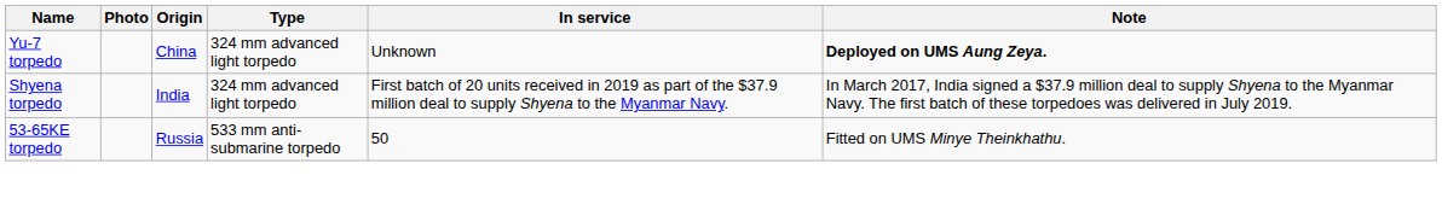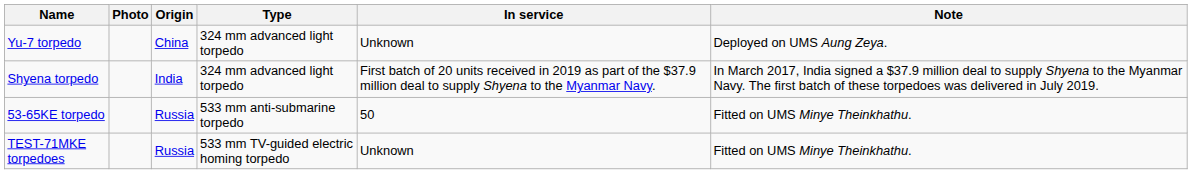 <table class="wikitable" style="font-size:97%; width:90%">
 <tr>
 <th>Name</th>
 <th>Photo</th>
 <th>Origin</th>
 <th>Type</th>
 <th>In service</th>
 <th>Note</th>
 </tr>
 <tr>
 <td><a href='#'>Yu-7 torpedo</a></td>
 <td></td>
 <td><a href='#'>China</a></td>
 <td>324 mm advanced light torpedo</td>
 <td>Unknown</td>
-<td><strong>Deployed on UMS <em>Aung Zeya</em>.</strong></td>
+<td>Deployed on UMS <em>Aung Zeya</em>.</td>
 </tr>
 <tr>
 <td><a href='#'>Shyena torpedo</a></td>
 <td></td>
 <td><a href='#'>India</a></td>
 <td>324 mm advanced light torpedo</td>
 <td>First batch of 20 units received in 2019 as part of the $37.9 million deal to supply <em>Shyena</em> to the <a href='#'>Myanmar Navy</a>.</td>
 <td>In March 2017, India signed a $37.9 million deal to supply <em>Shyena</em> to the Myanmar Navy. The first batch of these torpedoes was delivered in July 2019.</td>
 </tr>
 <tr>
 <td><a href='#'>53-65KE torpedo</a></td>
 <td></td>
 <td><a href='#'>Russia</a></td>
 <td>533 mm anti-submarine torpedo</td>
 <td>50</td>
 <td>Fitted on UMS <em>Minye Theinkhathu</em>.</td>
 </tr>
+<tr>
+<td><a href='#'>TEST-71MKE</a> <a href='#'>torpedoes</a></td>
+<td></td>
+<td><a href='#'>Russia</a></td>
+<td>533 mm TV-guided electric homing torpedo</td>
+<td>Unknown</td>
+<td>Fitted on UMS <em>Minye Theinkhathu</em>.</td>
+</tr>
 </table>
